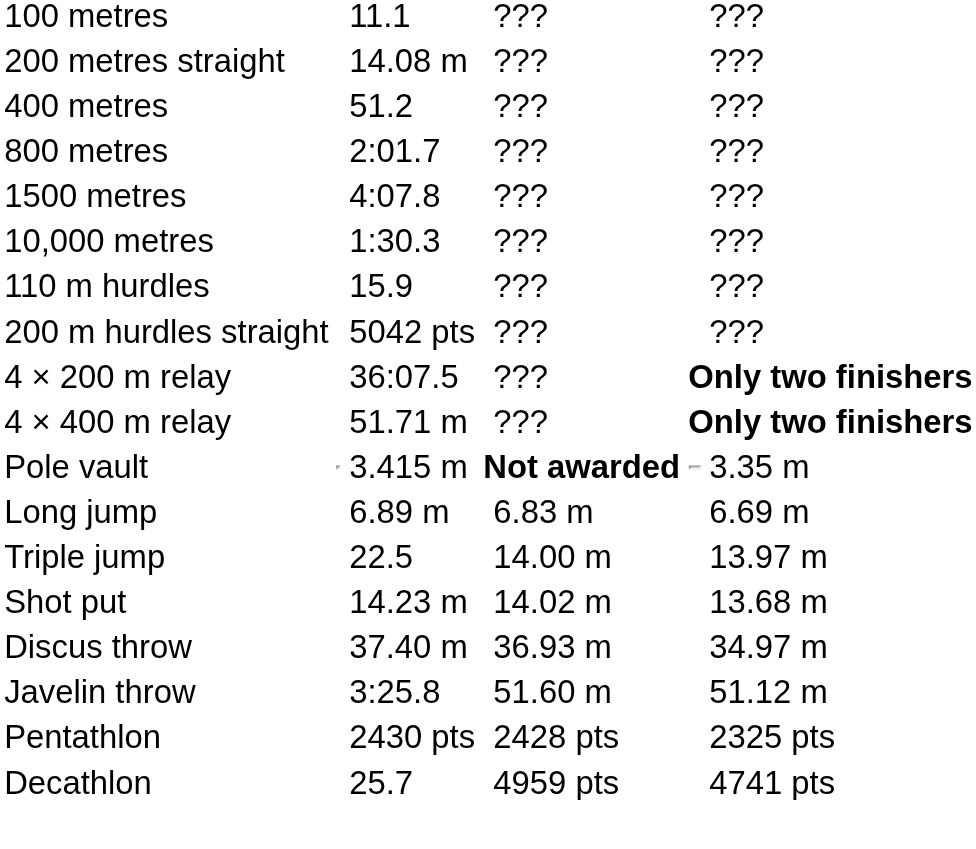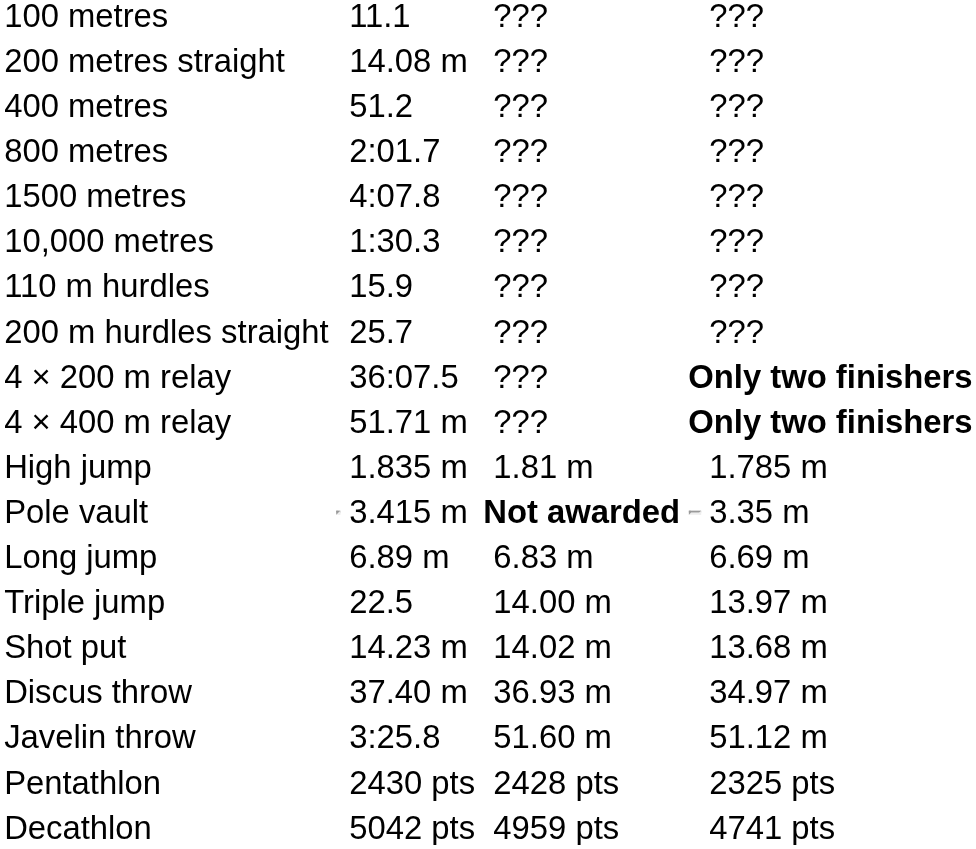 <table>
 <tr>
 <td>100 metres</td>
 <td></td>
 <td>11.1</td>
 <td></td>
 <td>???</td>
 <td></td>
 <td>???</td>
 </tr>
 <tr>
 <td>200 metres straight</td>
 <td></td>
 <td>14.08 m</td>
 <td></td>
 <td>???</td>
 <td></td>
 <td>???</td>
 </tr>
 <tr>
 <td>400 metres</td>
 <td></td>
 <td>51.2</td>
 <td></td>
 <td>???</td>
 <td></td>
 <td>???</td>
 </tr>
 <tr>
 <td>800 metres</td>
 <td></td>
 <td>2:01.7</td>
 <td></td>
 <td>???</td>
 <td></td>
 <td>???</td>
 </tr>
 <tr>
 <td>1500 metres</td>
 <td></td>
 <td>4:07.8</td>
 <td></td>
 <td>???</td>
 <td></td>
 <td>???</td>
 </tr>
 <tr>
 <td>10,000 metres</td>
 <td></td>
 <td>1:30.3</td>
 <td></td>
 <td>???</td>
 <td></td>
 <td>???</td>
 </tr>
 <tr>
 <td>110 m hurdles</td>
 <td></td>
 <td>15.9</td>
 <td></td>
 <td>???</td>
 <td></td>
 <td>???</td>
 </tr>
 <tr>
 <td>200 m hurdles straight</td>
 <td></td>
-<td>5042 pts</td>
+<td>25.7</td>
 <td></td>
 <td>???</td>
 <td></td>
 <td>???</td>
 </tr>
 <tr>
 <td>4 × 200 m relay</td>
 <td></td>
 <td>36:07.5</td>
 <td></td>
 <td>???</td>
 <th colspan=2>Only two finishers</th>
 </tr>
 <tr>
 <td>4 × 400 m relay</td>
 <td></td>
 <td>51.71 m</td>
 <td></td>
 <td>???</td>
 <th colspan=2>Only two finishers</th>
+</tr>
+<tr>
+<td>High jump</td>
+<td></td>
+<td>1.835 m</td>
+<td></td>
+<td>1.81 m</td>
+<td></td>
+<td>1.785 m</td>
 </tr>
 <tr>
 <td>Pole vault</td>
 <td><hr></td>
 <td>3.415 m</td>
 <th colspan=2>Not awarded</th>
 <td><hr></td>
 <td>3.35 m</td>
 </tr>
 <tr>
 <td>Long jump</td>
 <td></td>
 <td>6.89 m</td>
 <td></td>
 <td>6.83 m</td>
 <td></td>
 <td>6.69 m</td>
 </tr>
 <tr>
 <td>Triple jump</td>
 <td></td>
 <td>22.5</td>
 <td></td>
 <td>14.00 m</td>
 <td></td>
 <td>13.97 m</td>
 </tr>
 <tr>
 <td>Shot put</td>
 <td></td>
 <td>14.23 m</td>
 <td></td>
 <td>14.02 m</td>
 <td></td>
 <td>13.68 m</td>
 </tr>
 <tr>
 <td>Discus throw</td>
 <td></td>
 <td>37.40 m</td>
 <td></td>
 <td>36.93 m</td>
 <td></td>
 <td>34.97 m</td>
 </tr>
 <tr>
 <td>Javelin throw</td>
 <td></td>
 <td>3:25.8</td>
 <td></td>
 <td>51.60 m</td>
 <td></td>
 <td>51.12 m</td>
 </tr>
 <tr>
 <td>Pentathlon</td>
 <td></td>
 <td>2430 pts</td>
 <td></td>
 <td>2428 pts</td>
 <td></td>
 <td>2325 pts</td>
 </tr>
 <tr>
 <td>Decathlon</td>
 <td></td>
-<td>25.7</td>
+<td>5042 pts</td>
 <td></td>
 <td>4959 pts</td>
 <td></td>
 <td>4741 pts</td>
 </tr>
 </table>
